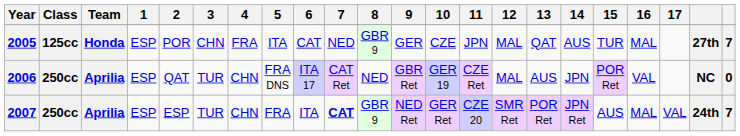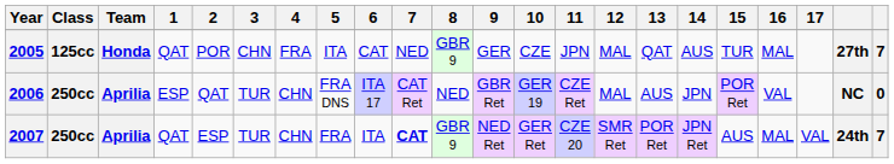 <table class="wikitable" style="text-align:center;">
 <tr>
 <th>Year</th>
 <th>Class</th>
 <th>Team</th>
 <th>1</th>
 <th>2</th>
 <th>3</th>
 <th>4</th>
 <th>5</th>
 <th>6</th>
 <th>7</th>
 <th>8</th>
 <th>9</th>
 <th>10</th>
 <th>11</th>
 <th>12</th>
 <th>13</th>
 <th>14</th>
 <th>15</th>
 <th>16</th>
 <th>17</th>
 <th></th>
 <th></th>
 </tr>
 <tr>
 </tr>
 <tr>
 <th><a href='#'>2005</a></th>
 <th>125cc</th>
 <th><a href='#'>Honda</a></th>
-<td><a href='#'>ESP</a><br><small></small></td>
+<td><a href='#'>QAT</a><br></td>
 <td><a href='#'>POR</a><br><small></small></td>
 <td><a href='#'>CHN</a><br><small></small></td>
 <td><a href='#'>FRA</a><br><small></small></td>
 <td><a href='#'>ITA</a><br><small></small></td>
 <td><a href='#'>CAT</a><br><small></small></td>
 <td><a href='#'>NED</a><br><small></small></td>
 <td style="background:#DFFFDF;"><a href='#'>GBR</a><br><small>9</small></td>
 <td><a href='#'>GER</a><br><small></small></td>
 <td><a href='#'>CZE</a><br><small></small></td>
 <td><a href='#'>JPN</a><br><small></small></td>
 <td><a href='#'>MAL</a><br><small></small></td>
 <td><a href='#'>QAT</a><br><small></small></td>
 <td><a href='#'>AUS</a><br><small></small></td>
 <td><a href='#'>TUR</a><br><small></small></td>
 <td><a href='#'>MAL</a><br></td>
 <td></td>
 <th>27th</th>
 <th>7</th>
 </tr>
 <tr>
 <th><a href='#'>2006</a></th>
 <th>250cc</th>
 <th><a href='#'>Aprilia</a></th>
 <td><a href='#'>ESP</a><br><small></small></td>
 <td><a href='#'>QAT</a><br><small></small></td>
 <td><a href='#'>TUR</a><br><small></small></td>
 <td><a href='#'>CHN</a><br><small></small></td>
 <td><a href='#'>FRA</a><br><small>DNS</small></td>
 <td style="background:#CFCFFF;"><a href='#'>ITA</a><br><small>17</small></td>
 <td style="background:#EFCFFF;"><a href='#'>CAT</a><br><small>Ret</small></td>
 <td><a href='#'>NED</a><br><small></small></td>
 <td style="background:#EFCFFF;"><a href='#'>GBR</a><br><small>Ret</small></td>
 <td style="background:#CFCFFF;"><a href='#'>GER</a><br><small>19</small></td>
 <td style="background:#EFCFFF;"><a href='#'>CZE</a><br><small>Ret</small></td>
 <td><a href='#'>MAL</a><br><small></small></td>
 <td><a href='#'>AUS</a><br><small></small></td>
 <td><a href='#'>JPN</a><br><small></small></td>
 <td style="background:#EFCFFF;"><a href='#'>POR</a><br><small>Ret</small></td>
 <td><a href='#'>VAL</a><br><small></small></td>
 <td></td>
 <th>NC</th>
 <th>0</th>
 </tr>
 <tr>
 <th><a href='#'>2007</a></th>
 <th>250cc</th>
 <th><a href='#'>Aprilia</a></th>
-<td><a href='#'>ESP</a><br><small></small></td>
+<td><a href='#'>QAT</a><br></td>
 <td><a href='#'>ESP</a><br></td>
 <td><a href='#'>TUR</a><br></td>
 <td><a href='#'>CHN</a><br></td>
 <td><a href='#'>FRA</a><br></td>
 <td><a href='#'>ITA</a><br></td>
 <td><strong><a href='#'>CAT</a><br></strong></td>
 <td style="background:#dfffdf;"><a href='#'>GBR</a><br><small>9</small></td>
 <td style="background:#EFCFFF;"><a href='#'>NED</a><br><small>Ret</small></td>
 <td style="background:#EFCFFF;"><a href='#'>GER</a><br><small>Ret</small></td>
 <td style="background:#CFCFFF;"><a href='#'>CZE</a><br><small>20</small></td>
 <td style="background:#EFCFFF;"><a href='#'>SMR</a><br><small>Ret</small></td>
 <td style="background:#EFCFFF;"><a href='#'>POR</a><br><small>Ret</small></td>
 <td style="background:#EFCFFF;"><a href='#'>JPN</a><br><small>Ret</small></td>
 <td><a href='#'>AUS</a><br></td>
 <td><a href='#'>MAL</a><br></td>
 <td><a href='#'>VAL</a><br></td>
 <th>24th</th>
 <th>7</th>
 </tr>
 </table>
